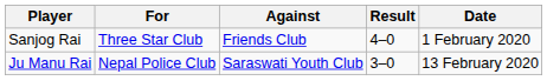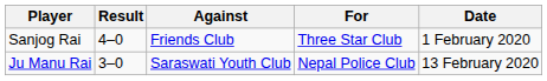 <table class="wikitable">
 <tr>
 <th>Player</th>
+<th>Result</th>
+<th>Against</th>
 <th>For</th>
-<th>Against</th>
-<th>Result</th>
 <th>Date</th>
 </tr>
 <tr>
 <td> Sanjog Rai</td>
+<td>4–0</td>
+<td><a href='#'>Friends Club</a></td>
 <td><a href='#'>Three Star Club</a></td>
-<td><a href='#'>Friends Club</a></td>
-<td>4–0</td>
 <td>1 February 2020</td>
 </tr>
 <tr>
 <td> <a href='#'>Ju Manu Rai</a></td>
+<td>3–0</td>
+<td><a href='#'>Saraswati Youth Club</a></td>
 <td><a href='#'>Nepal Police Club</a></td>
-<td><a href='#'>Saraswati Youth Club</a></td>
-<td>3–0</td>
 <td>13 February 2020</td>
 </tr>
 </table>
